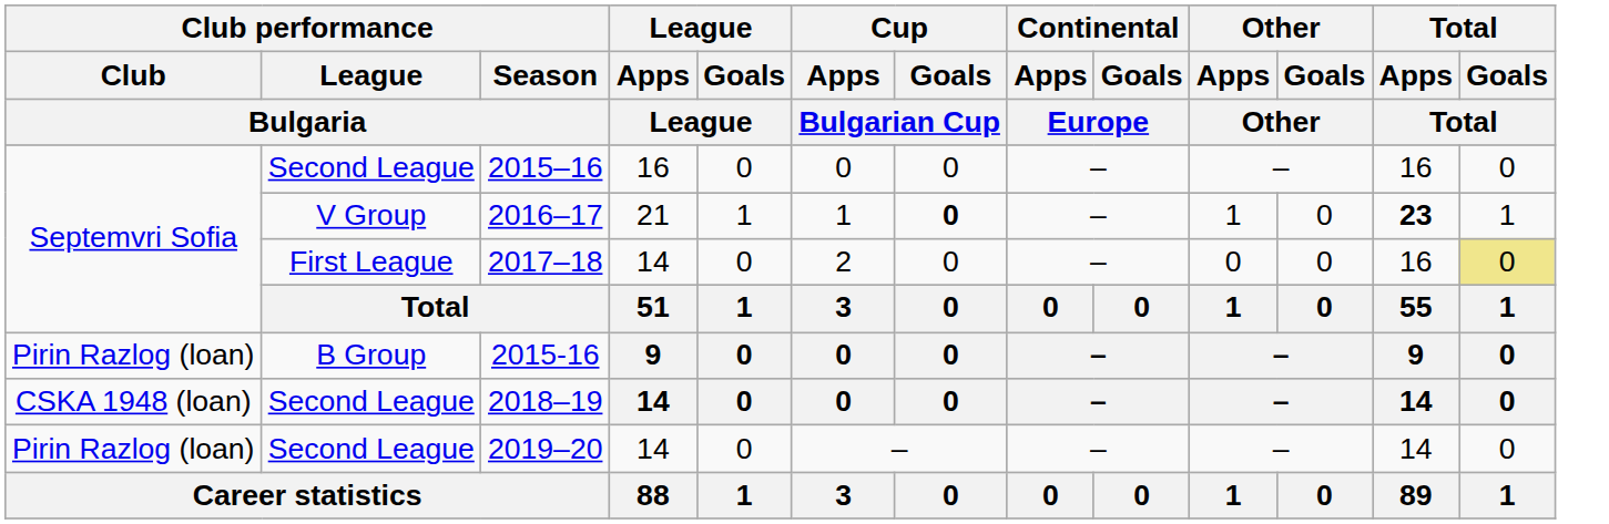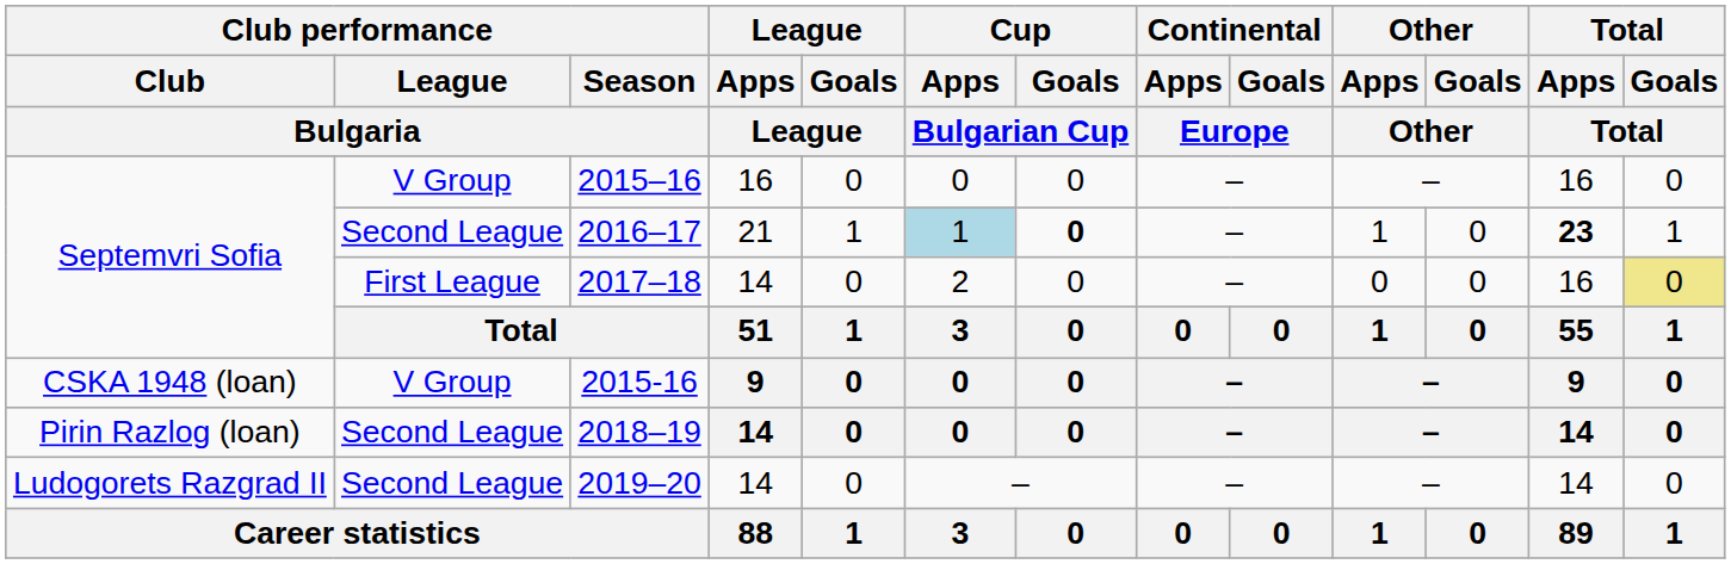 <table class="wikitable" style="text-align: center">
 <tr>
 <th Colspan="3">Club performance</th>
 <th Colspan="2">League</th>
 <th Colspan="2">Cup</th>
 <th Colspan="2">Continental</th>
 <th Colspan="2">Other</th>
 <th Colspan="3">Total</th>
 </tr>
 <tr>
 <th>Club</th>
 <th>League</th>
 <th>Season</th>
 <th>Apps</th>
 <th>Goals</th>
 <th>Apps</th>
 <th>Goals</th>
 <th>Apps</th>
 <th>Goals</th>
 <th>Apps</th>
 <th>Goals</th>
 <th>Apps</th>
 <th>Goals</th>
 </tr>
 <tr>
 <th Colspan="3">Bulgaria</th>
 <th Colspan="2">League</th>
 <th Colspan="2"><a href='#'>Bulgarian Cup</a></th>
 <th Colspan="2"><a href='#'>Europe</a></th>
 <th Colspan="2">Other</th>
 <th Colspan="2">Total</th>
 </tr>
 <tr>
 <td rowspan="4" valign="center"><a href='#'>Septemvri Sofia</a></td>
-<td rowspan="1"><a href='#'>Second League</a></td>
+<td rowspan="1"><a href='#'>V Group</a></td>
 <td><a href='#'>2015–16</a></td>
 <td>16</td>
 <td>0</td>
 <td>0</td>
 <td>0</td>
 <td colspan="2">–</td>
 <td colspan="2">–</td>
 <td>16</td>
 <td>0</td>
 </tr>
 <tr>
-<td rowspan="1"><a href='#'>V Group</a></td>
+<td rowspan="1"><a href='#'>Second League</a></td>
 <td><a href='#'>2016–17</a></td>
 <td>21</td>
 <td>1</td>
-<td>1</td>
+<td style="background: lightblue;">1</td>
 <td><strong>0</strong></td>
 <td colspan="2">–</td>
 <td>1</td>
 <td>0</td>
 <td><strong>23</strong></td>
 <td>1</td>
 </tr>
 <tr>
 <td rowspan="1"><a href='#'>First League</a></td>
 <td><a href='#'>2017–18</a></td>
 <td>14</td>
 <td>0</td>
 <td>2</td>
 <td>0</td>
 <td colspan="2">–</td>
 <td>0</td>
 <td>0</td>
 <td>16</td>
 <td style="background: khaki;">0</td>
 </tr>
 <tr>
 <th colspan=2>Total</th>
 <th>51</th>
 <th>1</th>
 <th>3</th>
 <th>0</th>
 <th>0</th>
 <th>0</th>
 <th>1</th>
 <th>0</th>
 <th>55</th>
 <th>1</th>
 </tr>
 <tr>
-<td rowspan="1" valign="center"><a href='#'>Pirin Razlog</a> (loan)</td>
-<td rowspan="1"><a href='#'>B Group</a></td>
+<td rowspan="1" valign="center"><a href='#'>CSKA 1948</a> (loan)</td>
+<td rowspan="1"><a href='#'>V Group</a></td>
 <td><a href='#'>2015-16</a></td>
 <th>9</th>
 <th>0</th>
 <th>0</th>
 <th>0</th>
 <th colspan="2">–</th>
 <th colspan="2">–</th>
 <th>9</th>
 <th>0</th>
 </tr>
 <tr>
-<td rowspan="1" valign="center"><a href='#'>CSKA 1948</a> (loan)</td>
+<td rowspan="1" valign="center"><a href='#'>Pirin Razlog</a> (loan)</td>
 <td rowspan="1"><a href='#'>Second League</a></td>
 <td><a href='#'>2018–19</a></td>
 <th>14</th>
 <th>0</th>
 <th>0</th>
 <th>0</th>
 <th colspan="2">–</th>
 <th colspan="2">–</th>
 <th>14</th>
 <th>0</th>
 </tr>
 <tr>
-<td rowspan="1" valign="center"><a href='#'>Pirin Razlog</a> (loan)</td>
+<td rowspan="1" valign="center"><a href='#'>Ludogorets Razgrad II</a></td>
 <td rowspan="1"><a href='#'>Second League</a></td>
 <td><a href='#'>2019–20</a></td>
 <td>14</td>
 <td>0</td>
 <td colspan="2">–</td>
 <td colspan="2">–</td>
 <td colspan="2">–</td>
 <td>14</td>
 <td>0</td>
 </tr>
 <tr>
 <th colspan="3">Career statistics</th>
 <th>88</th>
 <th>1</th>
 <th>3</th>
 <th>0</th>
 <th>0</th>
 <th>0</th>
 <th>1</th>
 <th>0</th>
 <th>89</th>
 <th>1</th>
 </tr>
 </table>
